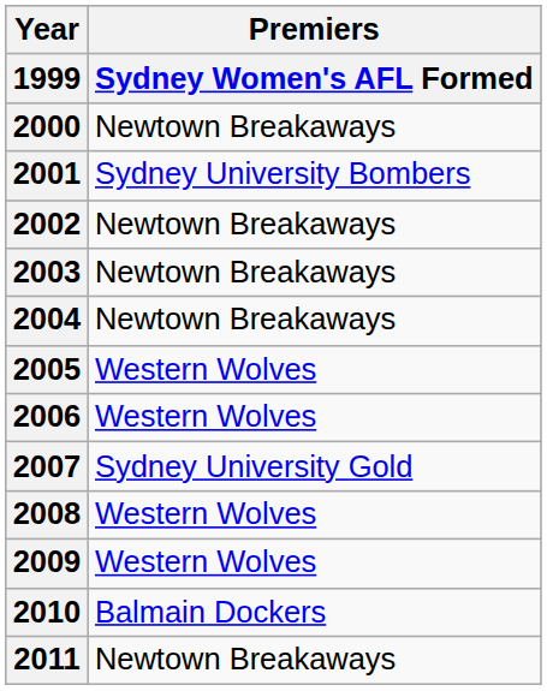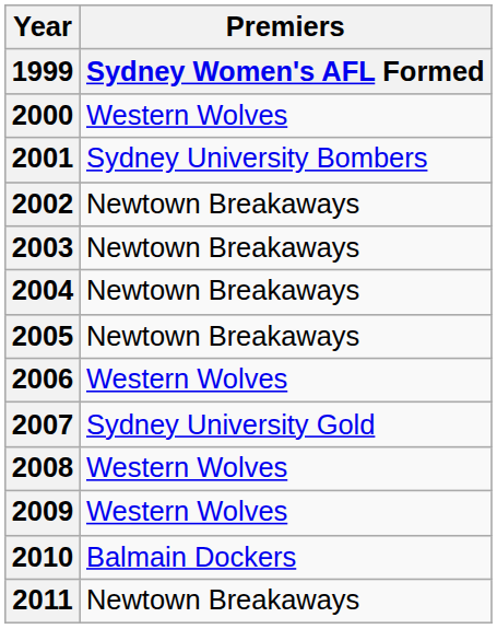 <table class="wikitable mw-collapsible">
 <tr>
 <th>Year</th>
 <th>Premiers</th>
 </tr>
 <tr>
 <th>1999</th>
 <th><a href='#'>Sydney Women's AFL</a> Formed</th>
 </tr>
 <tr>
 <th>2000</th>
-<td>Newtown Breakaways</td>
+<td><a href='#'>Western Wolves</a></td>
 </tr>
 <tr>
 <th>2001</th>
 <td><a href='#'>Sydney University Bombers</a></td>
 </tr>
 <tr>
 <th>2002</th>
 <td>Newtown Breakaways</td>
 </tr>
 <tr>
 <th>2003</th>
 <td>Newtown Breakaways</td>
 </tr>
 <tr>
 <th>2004</th>
 <td>Newtown Breakaways</td>
 </tr>
 <tr>
 <th>2005</th>
-<td><a href='#'>Western Wolves</a></td>
+<td>Newtown Breakaways</td>
 </tr>
 <tr>
 <th>2006</th>
 <td><a href='#'>Western Wolves</a></td>
 </tr>
 <tr>
 <th>2007</th>
 <td><a href='#'>Sydney University Gold</a></td>
 </tr>
 <tr>
 <th>2008</th>
 <td><a href='#'>Western Wolves</a></td>
 </tr>
 <tr>
 <th>2009</th>
 <td><a href='#'>Western Wolves</a></td>
 </tr>
 <tr>
 <th>2010</th>
 <td><a href='#'>Balmain Dockers</a></td>
 </tr>
 <tr>
 <th>2011</th>
 <td>Newtown Breakaways</td>
 </tr>
 </table>
